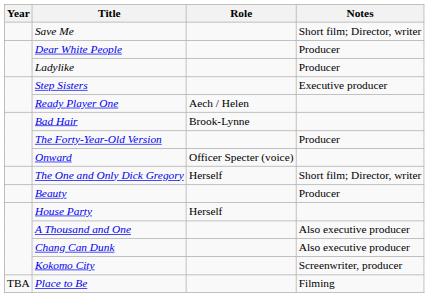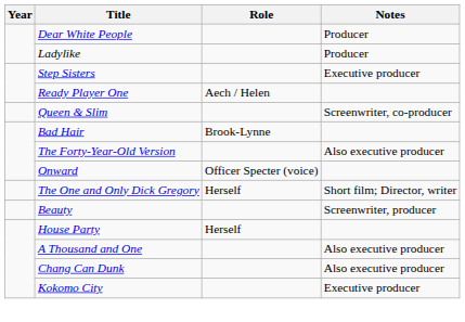 <table class="wikitable">
 <tr>
 <th>Year</th>
 <th>Title</th>
 <th>Role</th>
 <th>Notes</th>
-</tr>
-<tr>
-<td></td>
-<td><em>Save Me</em></td>
-<td></td>
-<td>Short film; Director, writer</td>
 </tr>
 <tr>
 <td rowspan="2"></td>
 <td><em><a href='#'>Dear White People</a></em></td>
 <td></td>
 <td>Producer</td>
 </tr>
 <tr>
 <td><em>Ladylike</em></td>
 <td></td>
 <td>Producer</td>
 </tr>
 <tr>
 <td rowspan="2"></td>
 <td><em><a href='#'>Step Sisters</a></em></td>
 <td></td>
 <td>Executive producer</td>
 </tr>
 <tr>
 <td><em><a href='#'>Ready Player One</a></em></td>
 <td>Aech / Helen</td>
 <td></td>
 </tr>
 <tr>
+<td></td>
+<td><em><a href='#'>Queen & Slim</a></em></td>
+<td></td>
+<td>Screenwriter, co-producer</td>
+</tr>
+<tr>
 <td rowspan="3"></td>
 <td><em><a href='#'>Bad Hair</a></em></td>
 <td>Brook-Lynne</td>
 <td></td>
 </tr>
 <tr>
 <td><em><a href='#'>The Forty-Year-Old Version</a></em></td>
 <td></td>
-<td>Producer</td>
+<td>Also executive producer</td>
 </tr>
 <tr>
 <td><em><a href='#'>Onward</a></em></td>
 <td>Officer Specter (voice)</td>
 <td></td>
 </tr>
 <tr>
 <td></td>
 <td><em><a href='#'>The One and Only Dick Gregory</a></em></td>
 <td>Herself</td>
 <td>Short film; Director, writer</td>
 </tr>
 <tr>
 <td></td>
 <td><em><a href='#'>Beauty</a></em></td>
 <td></td>
-<td>Producer</td>
+<td>Screenwriter, producer</td>
 </tr>
 <tr>
 <td rowspan="4"></td>
 <td><em><a href='#'>House Party</a></em></td>
 <td>Herself</td>
 <td></td>
 </tr>
 <tr>
 <td><em><a href='#'>A Thousand and One</a></em></td>
 <td></td>
 <td>Also executive producer</td>
 </tr>
 <tr>
 <td><em><a href='#'>Chang Can Dunk</a></em></td>
 <td></td>
 <td>Also executive producer</td>
 </tr>
 <tr>
 <td><em><a href='#'>Kokomo City</a></em></td>
 <td></td>
-<td>Screenwriter, producer</td>
-</tr>
-<tr>
-<td>TBA</td>
-<td><em><a href='#'>Place to Be</a></em></td>
-<td></td>
-<td>Filming</td>
+<td>Executive producer</td>
 </tr>
 </table>
